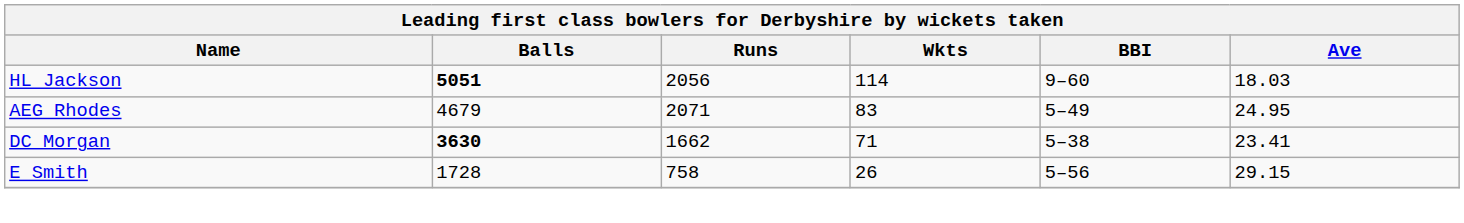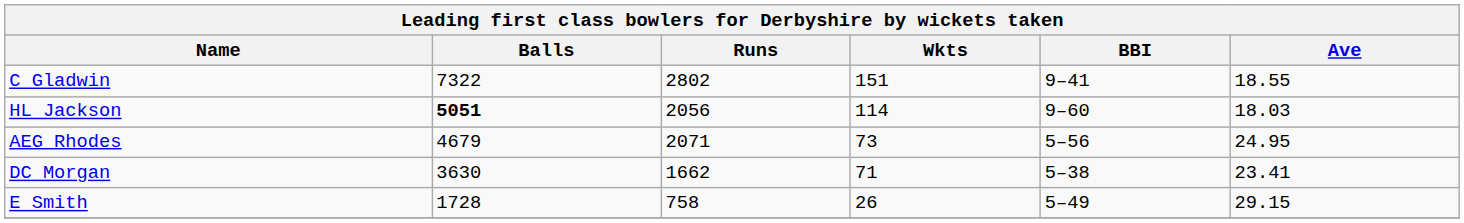 <table class="wikitable" width="80%">
 <tr bgcolor="#efefef">
 <th colspan=6>Leading first class bowlers for Derbyshire by wickets taken</th>
 </tr>
 <tr bgcolor="#efefef">
 <th>Name</th>
 <th>Balls</th>
 <th>Runs</th>
 <th>Wkts</th>
 <th>BBI</th>
 <th><a href='#'>Ave</a></th>
 </tr>
 <tr>
+<td><a href='#'>C Gladwin</a></td>
+<td>7322</td>
+<td>2802</td>
+<td>151</td>
+<td>9–41</td>
+<td>18.55</td>
+</tr>
+<tr>
 <td><a href='#'>HL Jackson</a></td>
 <td><strong>5051</strong></td>
 <td>2056</td>
 <td>114</td>
 <td>9–60</td>
 <td>18.03</td>
 </tr>
 <tr>
 <td><a href='#'>AEG Rhodes</a></td>
 <td>4679</td>
 <td>2071</td>
-<td>83</td>
-<td>5–49</td>
+<td>73</td>
+<td>5–56</td>
 <td>24.95</td>
 </tr>
 <tr>
 <td><a href='#'>DC Morgan</a></td>
-<td><strong>3630</strong></td>
+<td>3630</td>
 <td>1662</td>
 <td>71</td>
 <td>5–38</td>
 <td>23.41</td>
 </tr>
 <tr>
 <td><a href='#'>E Smith</a></td>
 <td>1728</td>
 <td>758</td>
 <td>26</td>
-<td>5–56</td>
+<td>5–49</td>
 <td>29.15</td>
 </tr>
 <tr>
 </tr>
 </table>
